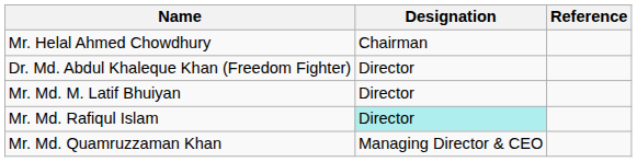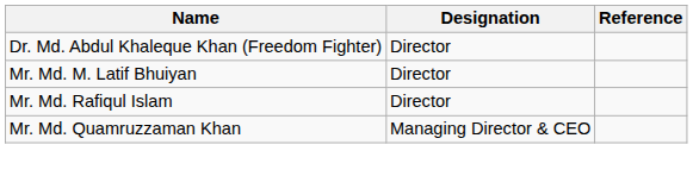 <table class="wikitable">
 <tr>
 <th>Name</th>
 <th>Designation</th>
 <th>Reference</th>
-</tr>
-<tr>
-<td>Mr. Helal Ahmed Chowdhury</td>
-<td>Chairman</td>
-<td></td>
 </tr>
 <tr>
 <td>Dr. Md. Abdul Khaleque Khan (Freedom Fighter)</td>
 <td>Director</td>
 <td></td>
 </tr>
 <tr>
 <td>Mr. Md. M. Latif Bhuiyan</td>
 <td>Director</td>
 <td></td>
 </tr>
 <tr>
 <td>Mr. Md. Rafiqul Islam</td>
-<td style="background: paleturquoise;">Director</td>
+<td>Director</td>
 <td></td>
 </tr>
 <tr>
 <td>Mr. Md. Quamruzzaman Khan</td>
 <td>Managing Director & CEO</td>
 <td></td>
 </tr>
 </table>
